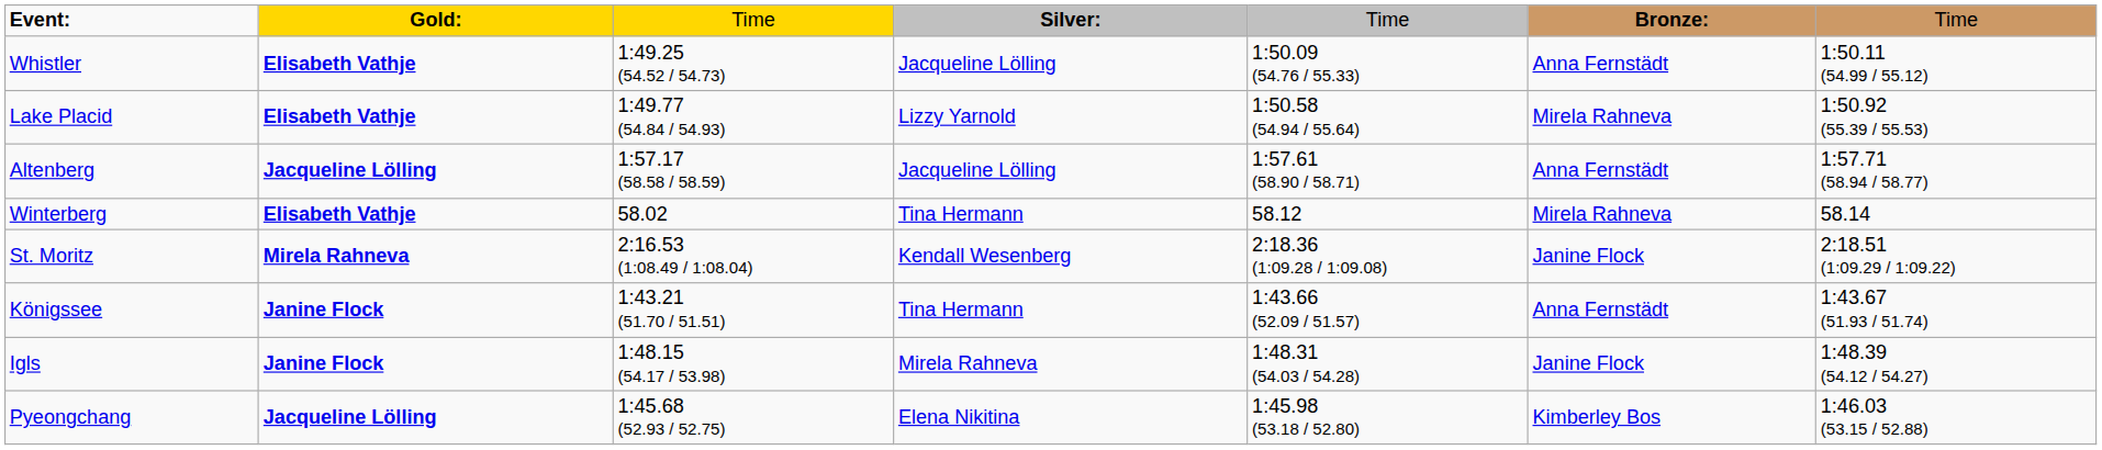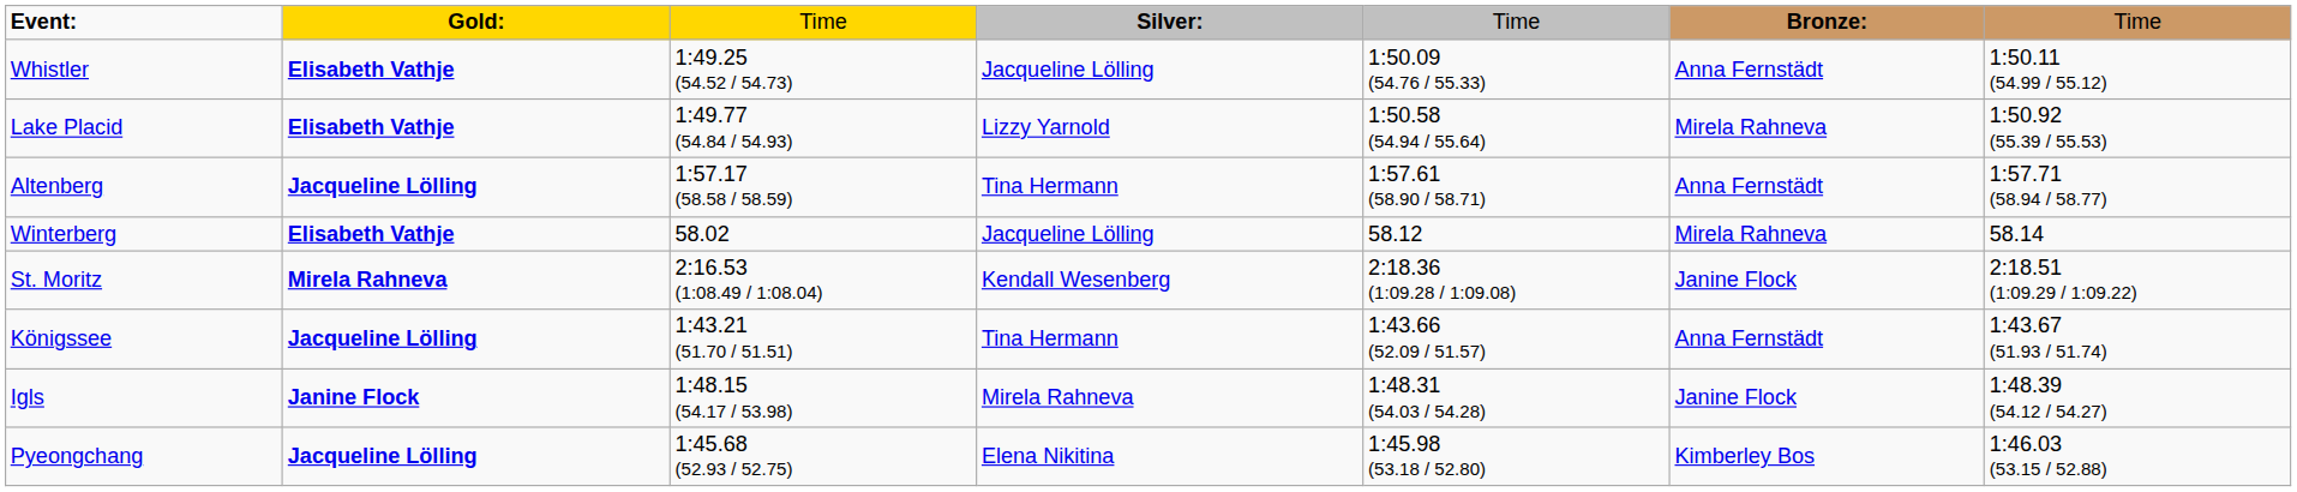 <table class="wikitable" style="width:85%;">
 <tr>
 <td><strong>Event:</strong></td>
 <td !  style="text-align:center; background:gold;"><strong>Gold:</strong></td>
 <td !  style="text-align:center; background:gold;">Time</td>
 <td !  style="text-align:center; background:silver;"><strong>Silver:</strong></td>
 <td !  style="text-align:center; background:silver;">Time</td>
 <td !  style="text-align:center; background:#c96;"><strong>Bronze:</strong></td>
 <td !  style="text-align:center; background:#c96;">Time</td>
 </tr>
 <tr>
 <td> <a href='#'>Whistler</a></td>
 <td><strong><a href='#'>Elisabeth Vathje</a></strong><br><small></small></td>
 <td>1:49.25<br><small>(54.52 / 54.73)</small></td>
 <td><a href='#'>Jacqueline Lölling</a><br><small></small></td>
 <td>1:50.09<br><small>(54.76 / 55.33)</small></td>
 <td><a href='#'>Anna Fernstädt</a><br><small></small></td>
 <td>1:50.11<br><small>(54.99 / 55.12)</small></td>
 </tr>
 <tr>
 <td> <a href='#'>Lake Placid</a></td>
 <td><strong><a href='#'>Elisabeth Vathje</a></strong><br><small></small></td>
 <td>1:49.77<br><small>(54.84 / 54.93)</small></td>
 <td><a href='#'>Lizzy Yarnold</a><br><small></small></td>
 <td>1:50.58<br><small>(54.94 / 55.64)</small></td>
 <td><a href='#'>Mirela Rahneva </a><br><small></small></td>
 <td>1:50.92<br><small>(55.39 / 55.53)</small></td>
 </tr>
 <tr>
 <td> <a href='#'>Altenberg</a></td>
 <td><strong><a href='#'>Jacqueline Lölling</a></strong><br><small></small></td>
 <td>1:57.17<br><small>(58.58 / 58.59)</small></td>
-<td><a href='#'>Jacqueline Lölling</a><br><small></small></td>
+<td><a href='#'>Tina Hermann</a><br><small></small></td>
 <td>1:57.61<br><small>(58.90 / 58.71)</small></td>
 <td><a href='#'>Anna Fernstädt</a><br><small></small></td>
 <td>1:57.71<br><small>(58.94 / 58.77)</small></td>
 </tr>
 <tr>
 <td> <a href='#'>Winterberg</a></td>
 <td><strong><a href='#'>Elisabeth Vathje</a></strong><br><small></small></td>
 <td>58.02</td>
-<td><a href='#'>Tina Hermann</a><br><small></small></td>
+<td><a href='#'>Jacqueline Lölling</a><br><small></small></td>
 <td>58.12</td>
 <td><a href='#'>Mirela Rahneva</a><br><small></small></td>
 <td>58.14</td>
 </tr>
 <tr>
 <td> <a href='#'>St. Moritz</a></td>
 <td><strong><a href='#'>Mirela Rahneva</a></strong><br><small></small></td>
 <td>2:16.53<br><small>(1:08.49 / 1:08.04)</small></td>
 <td><a href='#'>Kendall Wesenberg</a><br><small></small></td>
 <td>2:18.36<br><small>(1:09.28 / 1:09.08)</small></td>
 <td><a href='#'>Janine Flock</a><br><small></small></td>
 <td>2:18.51<br><small>(1:09.29 / 1:09.22)</small></td>
 </tr>
 <tr>
 <td> <a href='#'>Königssee</a></td>
-<td><strong><a href='#'>Janine Flock</a></strong><br><small></small></td>
+<td><strong><a href='#'>Jacqueline Lölling</a></strong><br><small></small></td>
 <td>1:43.21<br><small>(51.70 / 51.51)</small></td>
 <td><a href='#'>Tina Hermann</a><br><small></small></td>
 <td>1:43.66<br><small>(52.09 / 51.57)</small></td>
 <td><a href='#'>Anna Fernstädt</a><br><small></small></td>
 <td>1:43.67<br><small>(51.93 / 51.74)</small></td>
 </tr>
 <tr>
 <td> <a href='#'>Igls</a></td>
 <td><strong><a href='#'>Janine Flock</a></strong><br><small></small></td>
 <td>1:48.15<br><small>(54.17 / 53.98)</small></td>
 <td><a href='#'>Mirela Rahneva</a><br><small></small></td>
 <td>1:48.31<br><small>(54.03 / 54.28)</small></td>
 <td><a href='#'>Janine Flock</a><br><small></small></td>
 <td>1:48.39<br><small>(54.12 / 54.27)</small></td>
 </tr>
 <tr>
 <td> <a href='#'>Pyeongchang</a></td>
 <td><strong><a href='#'>Jacqueline Lölling</a></strong><br><small></small></td>
 <td>1:45.68<br><small>(52.93 / 52.75)</small></td>
 <td><a href='#'>Elena Nikitina</a><br><small></small></td>
 <td>1:45.98<br><small>(53.18 / 52.80)</small></td>
 <td><a href='#'>Kimberley Bos</a><br><small></small></td>
 <td>1:46.03<br><small>(53.15 / 52.88)</small></td>
 </tr>
 </table>
